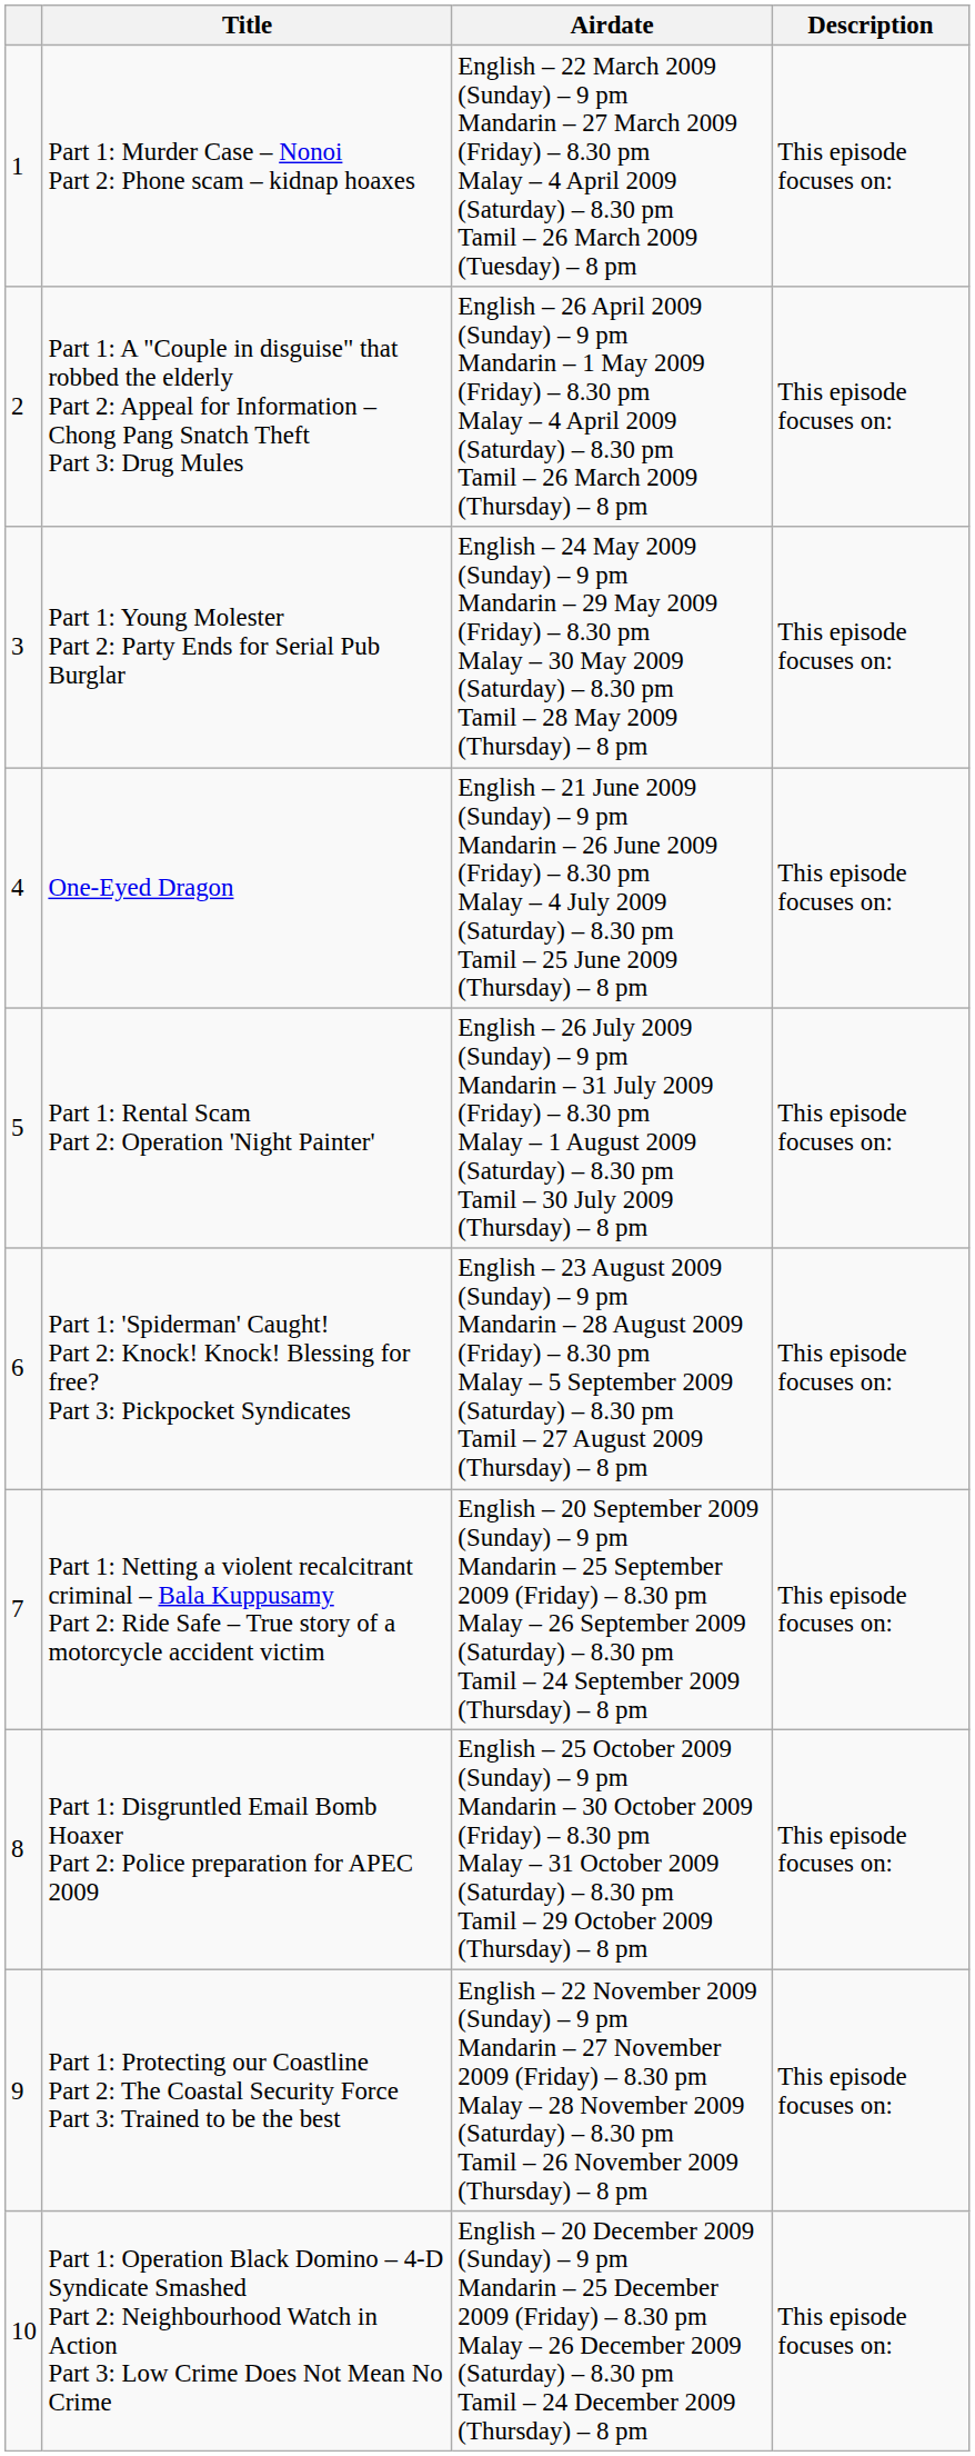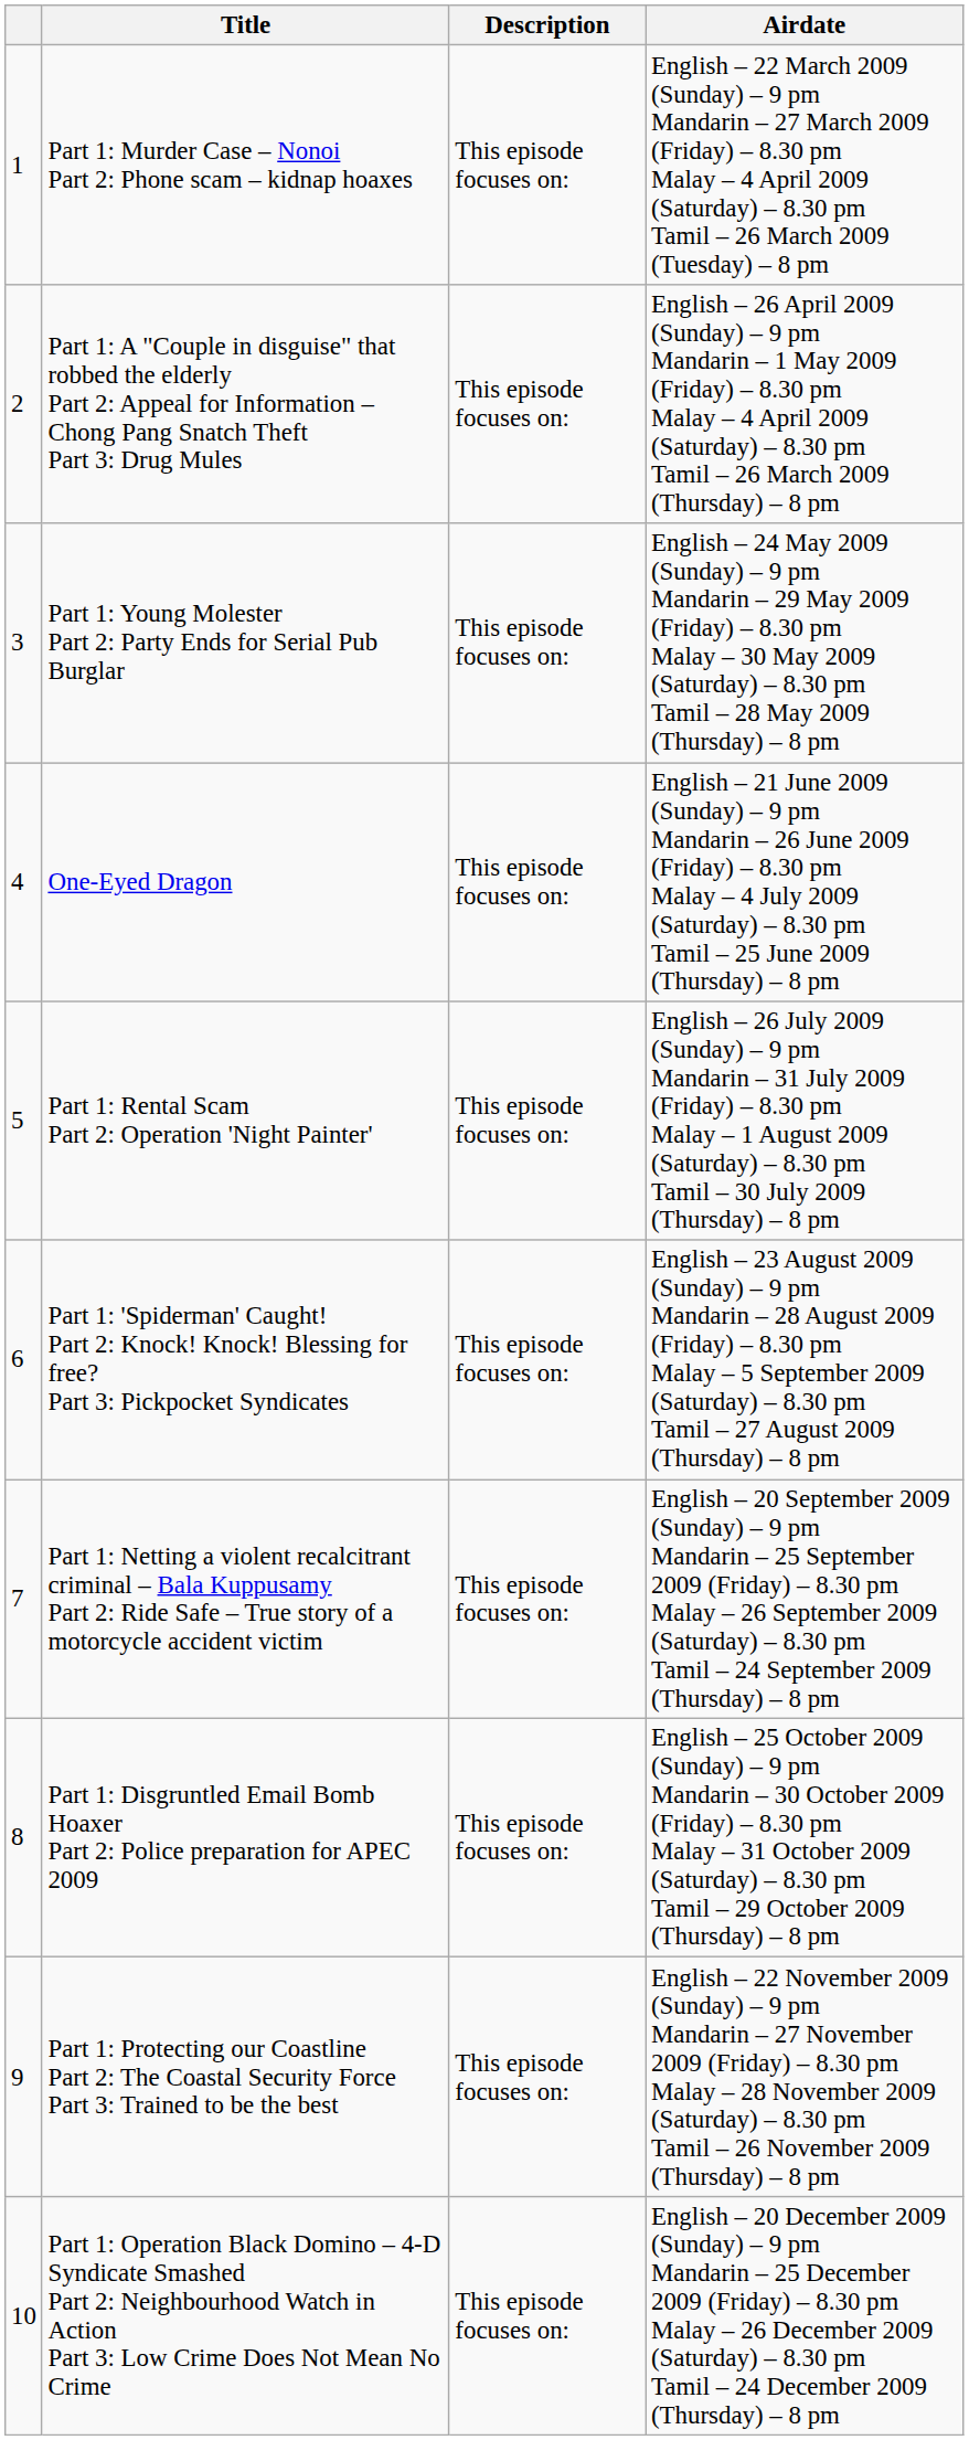 <table class="wikitable">
 <tr>
 <th></th>
 <th>Title</th>
+<th>Description</th>
 <th>Airdate</th>
-<th>Description</th>
 </tr>
 <tr>
 <td>1</td>
 <td>Part 1: Murder Case – <a href='#'>Nonoi</a> <br>Part 2: Phone scam – kidnap hoaxes</td>
+<td>This episode focuses on:</td>
 <td>English – 22 March 2009 (Sunday) – 9 pm<br>Mandarin – 27 March 2009 (Friday) – 8.30 pm <br>Malay – 4 April 2009 (Saturday) – 8.30 pm <br>Tamil – 26 March 2009 (Tuesday) – 8 pm</td>
-<td>This episode focuses on:</td>
 </tr>
 <tr>
 <td>2</td>
 <td>Part 1: A "Couple in disguise" that robbed the elderly <br>Part 2: Appeal for Information – Chong Pang Snatch Theft <br>Part 3: Drug Mules</td>
+<td>This episode focuses on:</td>
 <td>English – 26 April 2009 (Sunday) – 9 pm<br>Mandarin – 1 May 2009 (Friday) – 8.30 pm<br>Malay – 4 April 2009 (Saturday) – 8.30 pm <br>Tamil – 26 March 2009 (Thursday) – 8 pm</td>
-<td>This episode focuses on:</td>
 </tr>
 <tr>
 <td>3</td>
 <td>Part 1: Young Molester <br>Part 2: Party Ends for Serial Pub Burglar</td>
+<td>This episode focuses on:</td>
 <td>English – 24 May 2009 (Sunday) – 9 pm<br>Mandarin – 29 May 2009 (Friday) – 8.30 pm <br>Malay – 30 May 2009 (Saturday) – 8.30 pm <br>Tamil – 28 May 2009 (Thursday) – 8 pm</td>
-<td>This episode focuses on:</td>
 </tr>
 <tr>
 <td>4</td>
 <td><a href='#'>One-Eyed Dragon</a></td>
+<td>This episode focuses on:</td>
 <td>English – 21 June 2009 (Sunday) – 9 pm<br>Mandarin – 26 June 2009 (Friday) – 8.30 pm <br>Malay – 4 July 2009 (Saturday) – 8.30 pm <br>Tamil – 25 June 2009 (Thursday) – 8 pm</td>
-<td>This episode focuses on:</td>
 </tr>
 <tr>
 <td>5</td>
 <td>Part 1: Rental Scam <br>Part 2: Operation 'Night Painter'</td>
+<td>This episode focuses on:</td>
 <td>English – 26 July 2009 (Sunday) – 9 pm<br>Mandarin – 31 July 2009 (Friday) – 8.30 pm<br>Malay – 1 August 2009 (Saturday) – 8.30 pm <br>Tamil – 30 July 2009 (Thursday) – 8 pm</td>
-<td>This episode focuses on:</td>
 </tr>
 <tr>
 <td>6</td>
 <td>Part 1: 'Spiderman' Caught! <br>Part 2: Knock! Knock! Blessing for free? <br>Part 3: Pickpocket Syndicates</td>
+<td>This episode focuses on:</td>
 <td>English – 23 August 2009 (Sunday) – 9 pm<br>Mandarin – 28 August 2009 (Friday) – 8.30 pm <br>Malay – 5 September 2009 (Saturday) – 8.30 pm <br>Tamil – 27 August 2009 (Thursday) – 8 pm</td>
-<td>This episode focuses on:</td>
 </tr>
 <tr>
 <td>7</td>
 <td>Part 1: Netting a violent recalcitrant criminal – <a href='#'>Bala Kuppusamy</a> <br>Part 2: Ride Safe – True story of a motorcycle accident victim</td>
+<td>This episode focuses on:</td>
 <td>English – 20 September 2009 (Sunday) – 9 pm<br>Mandarin – 25 September 2009 (Friday) – 8.30 pm <br>Malay – 26 September 2009 (Saturday) – 8.30 pm <br>Tamil – 24 September 2009 (Thursday) – 8 pm</td>
-<td>This episode focuses on:</td>
 </tr>
 <tr>
 <td>8</td>
 <td>Part 1: Disgruntled Email Bomb Hoaxer <br>Part 2: Police preparation for APEC 2009</td>
+<td>This episode focuses on:</td>
 <td>English – 25 October 2009 (Sunday) – 9 pm<br>Mandarin – 30 October 2009 (Friday) – 8.30 pm <br>Malay – 31 October 2009 (Saturday) – 8.30 pm <br>Tamil – 29 October 2009 (Thursday) – 8 pm</td>
-<td>This episode focuses on:</td>
 </tr>
 <tr>
 <td>9</td>
 <td>Part 1: Protecting our Coastline <br>Part 2: The Coastal Security Force <br>Part 3: Trained to be the best</td>
+<td>This episode focuses on:</td>
 <td>English – 22 November 2009 (Sunday) – 9 pm<br>Mandarin – 27 November 2009 (Friday) – 8.30 pm <br>Malay – 28 November 2009 (Saturday) – 8.30 pm <br>Tamil – 26 November 2009 (Thursday) – 8 pm</td>
-<td>This episode focuses on:</td>
 </tr>
 <tr>
 <td>10</td>
 <td>Part 1: Operation Black Domino – 4-D Syndicate Smashed <br>Part 2: Neighbourhood Watch in Action <br>Part 3: Low Crime Does Not Mean No Crime</td>
+<td>This episode focuses on:</td>
 <td>English – 20 December 2009 (Sunday) – 9 pm<br>Mandarin – 25 December 2009 (Friday) – 8.30 pm <br>Malay – 26 December 2009 (Saturday) – 8.30 pm <br>Tamil – 24 December 2009 (Thursday) – 8 pm</td>
-<td>This episode focuses on:</td>
 </tr>
 </table>
